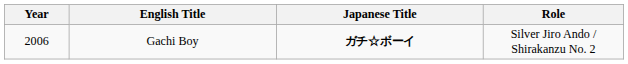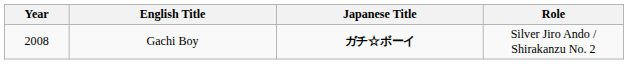 <table class="wikitable" style="text-align:center; font-size:0.9em;">
 <tr>
 <th style="width:70px;">Year</th>
 <th style="width:240px;">English Title</th>
 <th style="width:240px;">Japanese Title</th>
 <th style="width:160px;">Role</th>
 </tr>
 <tr>
-<td>2006</td>
+<td>2008</td>
 <td>Gachi Boy</td>
 <td><strong>ガチ☆ボーイ</strong></td>
 <td>Silver Jiro Ando / Shirakanzu No. 2</td>
 </tr>
 </table>
